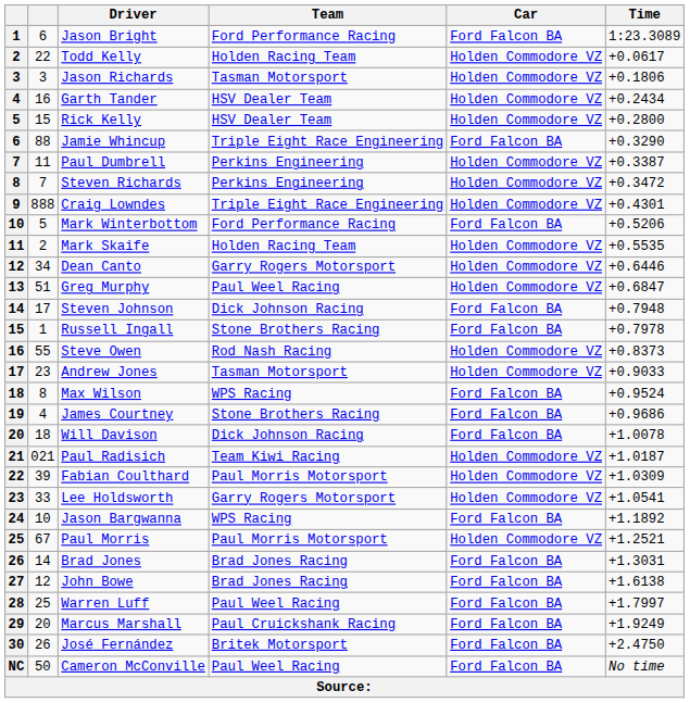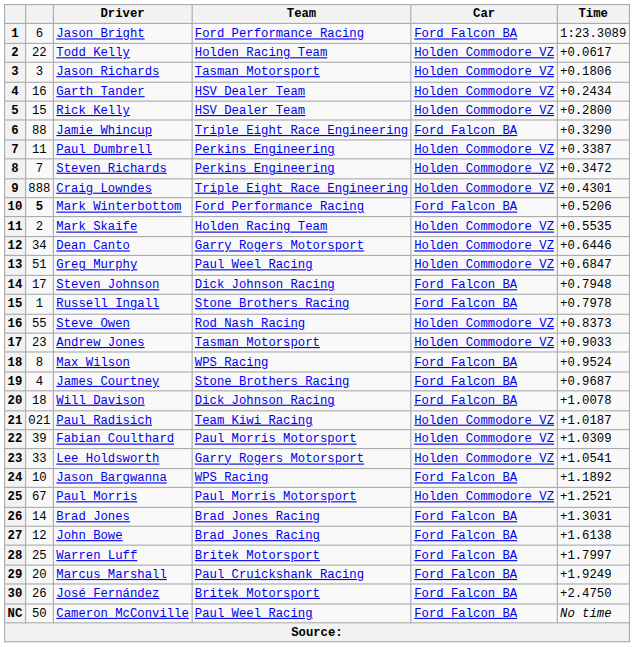 <table class="wikitable" style="font-size: 85%">
 <tr>
 <th></th>
 <th></th>
 <th>Driver</th>
 <th>Team</th>
 <th>Car</th>
 <th>Time</th>
 </tr>
 <tr>
 <th>1</th>
 <td align="center">6</td>
 <td> <a href='#'>Jason Bright</a></td>
 <td><a href='#'>Ford Performance Racing</a></td>
 <td><a href='#'>Ford Falcon BA</a></td>
 <td>1:23.3089</td>
 </tr>
 <tr>
 <th>2</th>
 <td align="center">22</td>
 <td> <a href='#'>Todd Kelly</a></td>
 <td><a href='#'>Holden Racing Team</a></td>
 <td><a href='#'>Holden Commodore VZ</a></td>
 <td>+0.0617</td>
 </tr>
 <tr>
 <th>3</th>
 <td align="center">3</td>
 <td> <a href='#'>Jason Richards</a></td>
 <td><a href='#'>Tasman Motorsport</a></td>
 <td><a href='#'>Holden Commodore VZ</a></td>
 <td>+0.1806</td>
 </tr>
 <tr>
 <th>4</th>
 <td align="center">16</td>
 <td> <a href='#'>Garth Tander</a></td>
 <td><a href='#'>HSV Dealer Team</a></td>
 <td><a href='#'>Holden Commodore VZ</a></td>
 <td>+0.2434</td>
 </tr>
 <tr>
 <th>5</th>
 <td align="center">15</td>
 <td> <a href='#'>Rick Kelly</a></td>
 <td><a href='#'>HSV Dealer Team</a></td>
 <td><a href='#'>Holden Commodore VZ</a></td>
 <td>+0.2800</td>
 </tr>
 <tr>
 <th>6</th>
 <td align="center">88</td>
 <td> <a href='#'>Jamie Whincup</a></td>
 <td><a href='#'>Triple Eight Race Engineering</a></td>
 <td><a href='#'>Ford Falcon BA</a></td>
 <td>+0.3290</td>
 </tr>
 <tr>
 <th>7</th>
 <td align="center">11</td>
 <td> <a href='#'>Paul Dumbrell</a></td>
 <td><a href='#'>Perkins Engineering</a></td>
 <td><a href='#'>Holden Commodore VZ</a></td>
 <td>+0.3387</td>
 </tr>
 <tr>
 <th>8</th>
 <td align="center">7</td>
 <td> <a href='#'>Steven Richards</a></td>
 <td><a href='#'>Perkins Engineering</a></td>
 <td><a href='#'>Holden Commodore VZ</a></td>
 <td>+0.3472</td>
 </tr>
 <tr>
 <th>9</th>
 <td align="center">888</td>
 <td> <a href='#'>Craig Lowndes</a></td>
 <td><a href='#'>Triple Eight Race Engineering</a></td>
 <td><a href='#'>Holden Commodore VZ</a></td>
 <td>+0.4301</td>
 </tr>
 <tr>
 <th>10</th>
-<td align="center">5</td>
+<td align="center"><strong>5</strong></td>
 <td> <a href='#'>Mark Winterbottom</a></td>
 <td><a href='#'>Ford Performance Racing</a></td>
 <td><a href='#'>Ford Falcon BA</a></td>
 <td>+0.5206</td>
 </tr>
 <tr>
 <th>11</th>
 <td align="center">2</td>
 <td> <a href='#'>Mark Skaife</a></td>
 <td><a href='#'>Holden Racing Team</a></td>
 <td><a href='#'>Holden Commodore VZ</a></td>
 <td>+0.5535</td>
 </tr>
 <tr>
 <th>12</th>
 <td align="center">34</td>
 <td> <a href='#'>Dean Canto</a></td>
 <td><a href='#'>Garry Rogers Motorsport</a></td>
 <td><a href='#'>Holden Commodore VZ</a></td>
 <td>+0.6446</td>
 </tr>
 <tr>
 <th>13</th>
 <td align="center">51</td>
 <td> <a href='#'>Greg Murphy</a></td>
 <td><a href='#'>Paul Weel Racing</a></td>
 <td><a href='#'>Holden Commodore VZ</a></td>
 <td>+0.6847</td>
 </tr>
 <tr>
 <th>14</th>
 <td align="center">17</td>
 <td> <a href='#'>Steven Johnson</a></td>
 <td><a href='#'>Dick Johnson Racing</a></td>
 <td><a href='#'>Ford Falcon BA</a></td>
 <td>+0.7948</td>
 </tr>
 <tr>
 <th>15</th>
 <td align="center">1</td>
 <td> <a href='#'>Russell Ingall</a></td>
 <td><a href='#'>Stone Brothers Racing</a></td>
 <td><a href='#'>Ford Falcon BA</a></td>
 <td>+0.7978</td>
 </tr>
 <tr>
 <th>16</th>
 <td align="center">55</td>
 <td> <a href='#'>Steve Owen</a></td>
 <td><a href='#'>Rod Nash Racing</a></td>
 <td><a href='#'>Holden Commodore VZ</a></td>
 <td>+0.8373</td>
 </tr>
 <tr>
 <th>17</th>
 <td align="center">23</td>
 <td> <a href='#'>Andrew Jones</a></td>
 <td><a href='#'>Tasman Motorsport</a></td>
 <td><a href='#'>Holden Commodore VZ</a></td>
 <td>+0.9033</td>
 </tr>
 <tr>
 <th>18</th>
 <td align="center">8</td>
 <td> <a href='#'>Max Wilson</a></td>
 <td><a href='#'>WPS Racing</a></td>
 <td><a href='#'>Ford Falcon BA</a></td>
 <td>+0.9524</td>
 </tr>
 <tr>
 <th>19</th>
 <td align="center">4</td>
 <td> <a href='#'>James Courtney</a></td>
 <td><a href='#'>Stone Brothers Racing</a></td>
 <td><a href='#'>Ford Falcon BA</a></td>
-<td>+0.9686</td>
+<td>+0.9687</td>
 </tr>
 <tr>
 <th>20</th>
 <td align="center">18</td>
 <td> <a href='#'>Will Davison</a></td>
 <td><a href='#'>Dick Johnson Racing</a></td>
 <td><a href='#'>Ford Falcon BA</a></td>
 <td>+1.0078</td>
 </tr>
 <tr>
 <th>21</th>
 <td align="center">021</td>
 <td> <a href='#'>Paul Radisich</a></td>
 <td><a href='#'>Team Kiwi Racing</a></td>
 <td><a href='#'>Holden Commodore VZ</a></td>
 <td>+1.0187</td>
 </tr>
 <tr>
 <th>22</th>
 <td align="center">39</td>
 <td> <a href='#'>Fabian Coulthard</a></td>
 <td><a href='#'>Paul Morris Motorsport</a></td>
 <td><a href='#'>Holden Commodore VZ</a></td>
 <td>+1.0309</td>
 </tr>
 <tr>
 <th>23</th>
 <td align="center">33</td>
 <td> <a href='#'>Lee Holdsworth</a></td>
 <td><a href='#'>Garry Rogers Motorsport</a></td>
 <td><a href='#'>Holden Commodore VZ</a></td>
 <td>+1.0541</td>
 </tr>
 <tr>
 <th>24</th>
 <td align="center">10</td>
 <td> <a href='#'>Jason Bargwanna</a></td>
 <td><a href='#'>WPS Racing</a></td>
 <td><a href='#'>Ford Falcon BA</a></td>
 <td>+1.1892</td>
 </tr>
 <tr>
 <th>25</th>
 <td align="center">67</td>
 <td> <a href='#'>Paul Morris</a></td>
 <td><a href='#'>Paul Morris Motorsport</a></td>
 <td><a href='#'>Holden Commodore VZ</a></td>
 <td>+1.2521</td>
 </tr>
 <tr>
 <th>26</th>
 <td align="center">14</td>
 <td> <a href='#'>Brad Jones</a></td>
 <td><a href='#'>Brad Jones Racing</a></td>
 <td><a href='#'>Ford Falcon BA</a></td>
 <td>+1.3031</td>
 </tr>
 <tr>
 <th>27</th>
 <td align="center">12</td>
 <td> <a href='#'>John Bowe</a></td>
 <td><a href='#'>Brad Jones Racing</a></td>
 <td><a href='#'>Ford Falcon BA</a></td>
 <td>+1.6138</td>
 </tr>
 <tr>
 <th>28</th>
 <td align="center">25</td>
 <td> <a href='#'>Warren Luff</a></td>
-<td><a href='#'>Paul Weel Racing</a></td>
+<td><a href='#'>Britek Motorsport</a></td>
 <td><a href='#'>Ford Falcon BA</a></td>
 <td>+1.7997</td>
 </tr>
 <tr>
 <th>29</th>
 <td align="center">20</td>
 <td> <a href='#'>Marcus Marshall</a></td>
 <td><a href='#'>Paul Cruickshank Racing</a></td>
 <td><a href='#'>Ford Falcon BA</a></td>
 <td>+1.9249</td>
 </tr>
 <tr>
 <th>30</th>
 <td align="center">26</td>
 <td> <a href='#'>José Fernández</a></td>
 <td><a href='#'>Britek Motorsport</a></td>
 <td><a href='#'>Ford Falcon BA</a></td>
 <td>+2.4750</td>
 </tr>
 <tr>
 <th>NC</th>
 <td align="center">50</td>
 <td> <a href='#'>Cameron McConville</a></td>
 <td><a href='#'>Paul Weel Racing</a></td>
 <td><a href='#'>Ford Falcon BA</a></td>
 <td><em>No time</em></td>
 </tr>
 <tr>
 <th colspan="6">Source:</th>
 </tr>
 </table>
